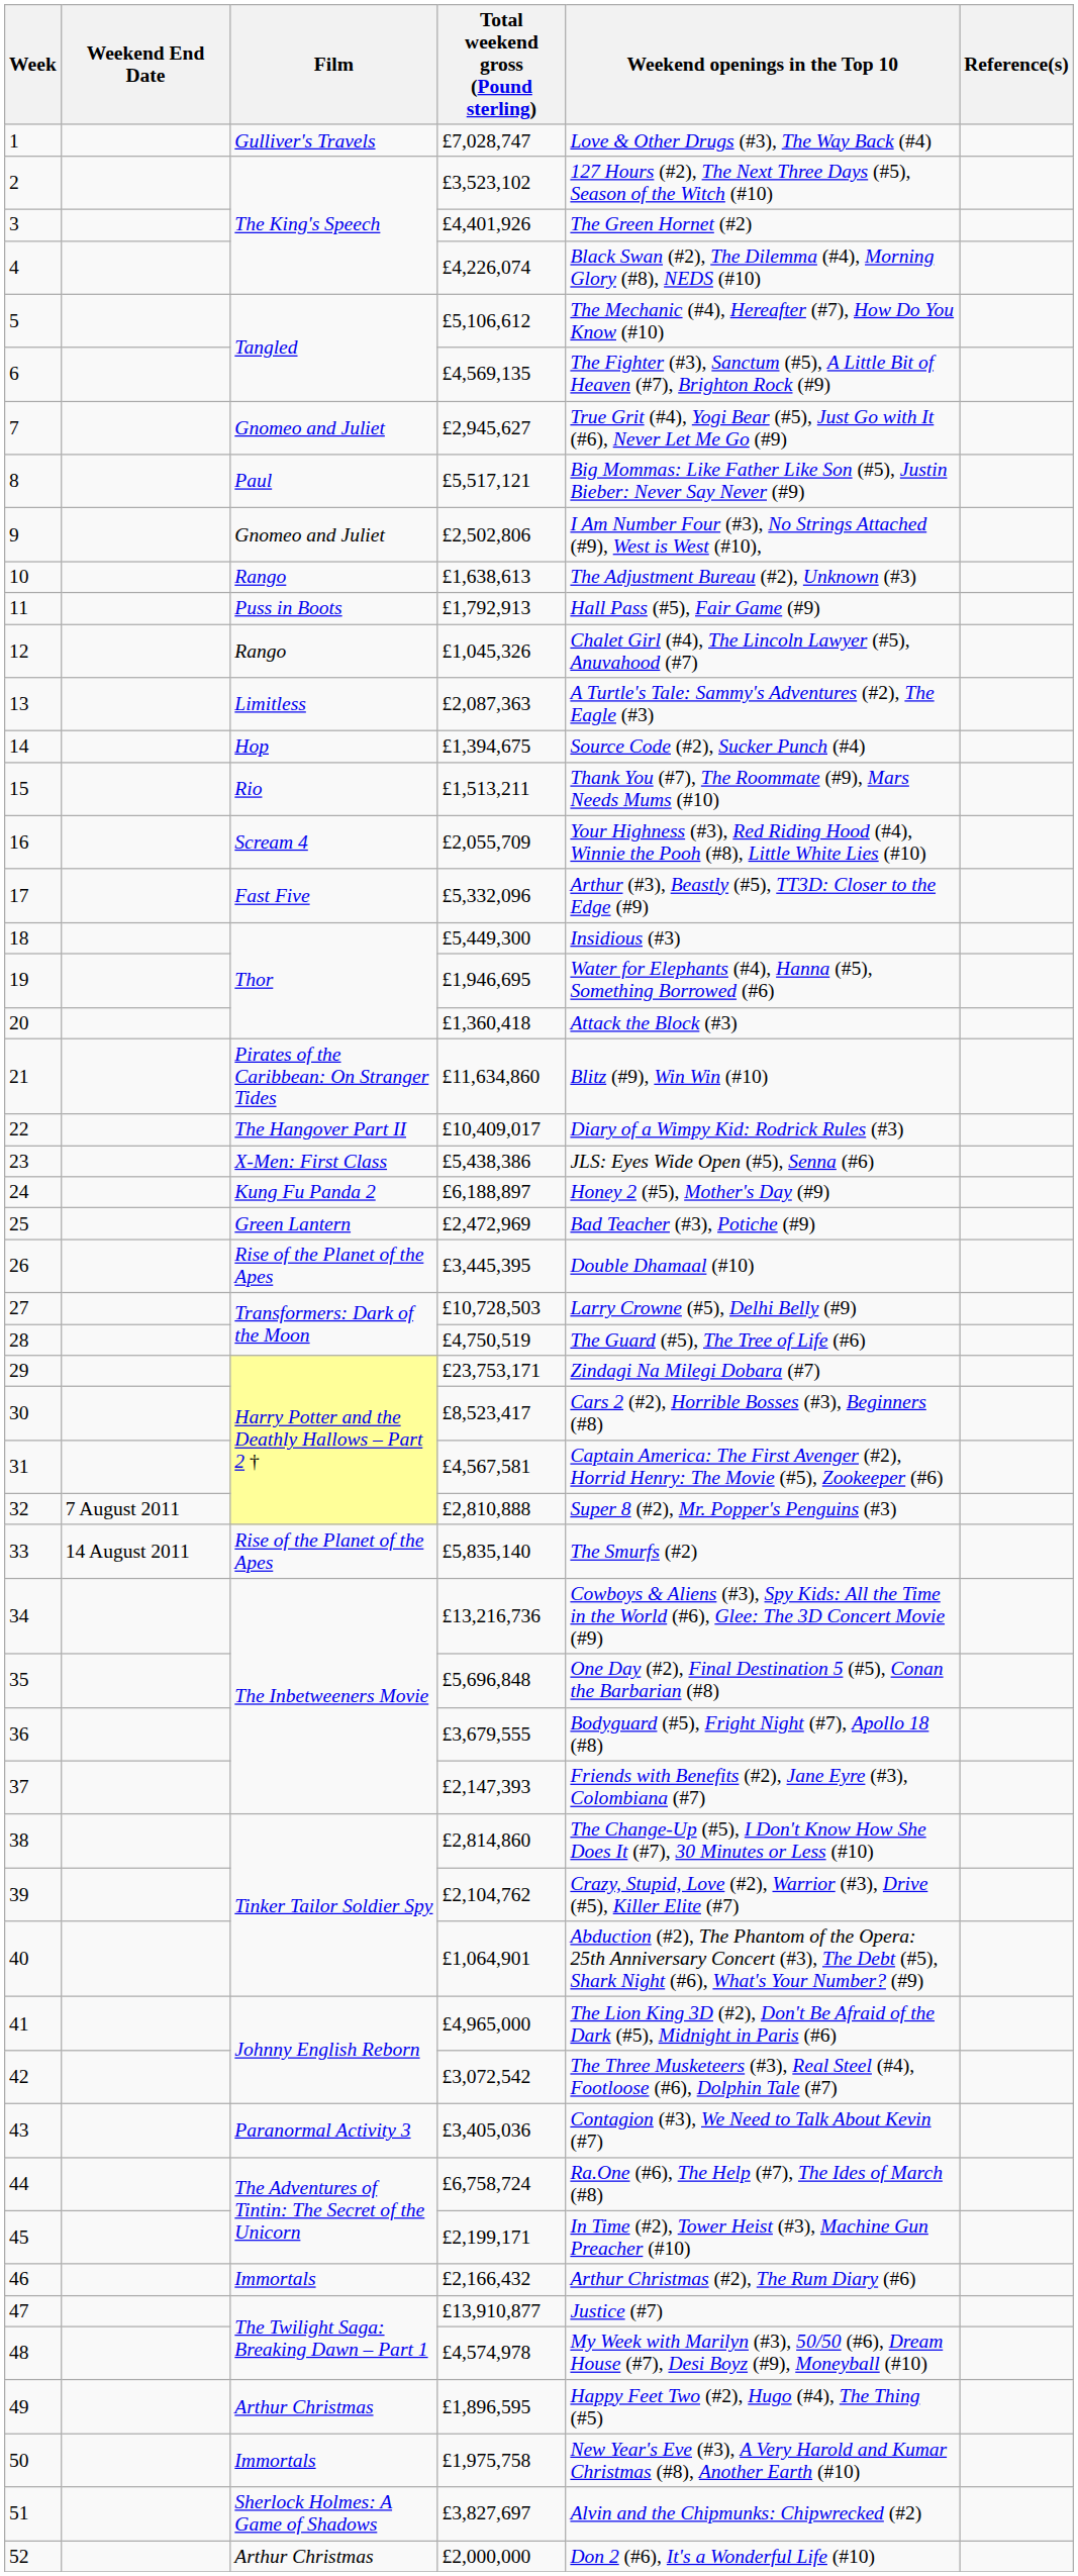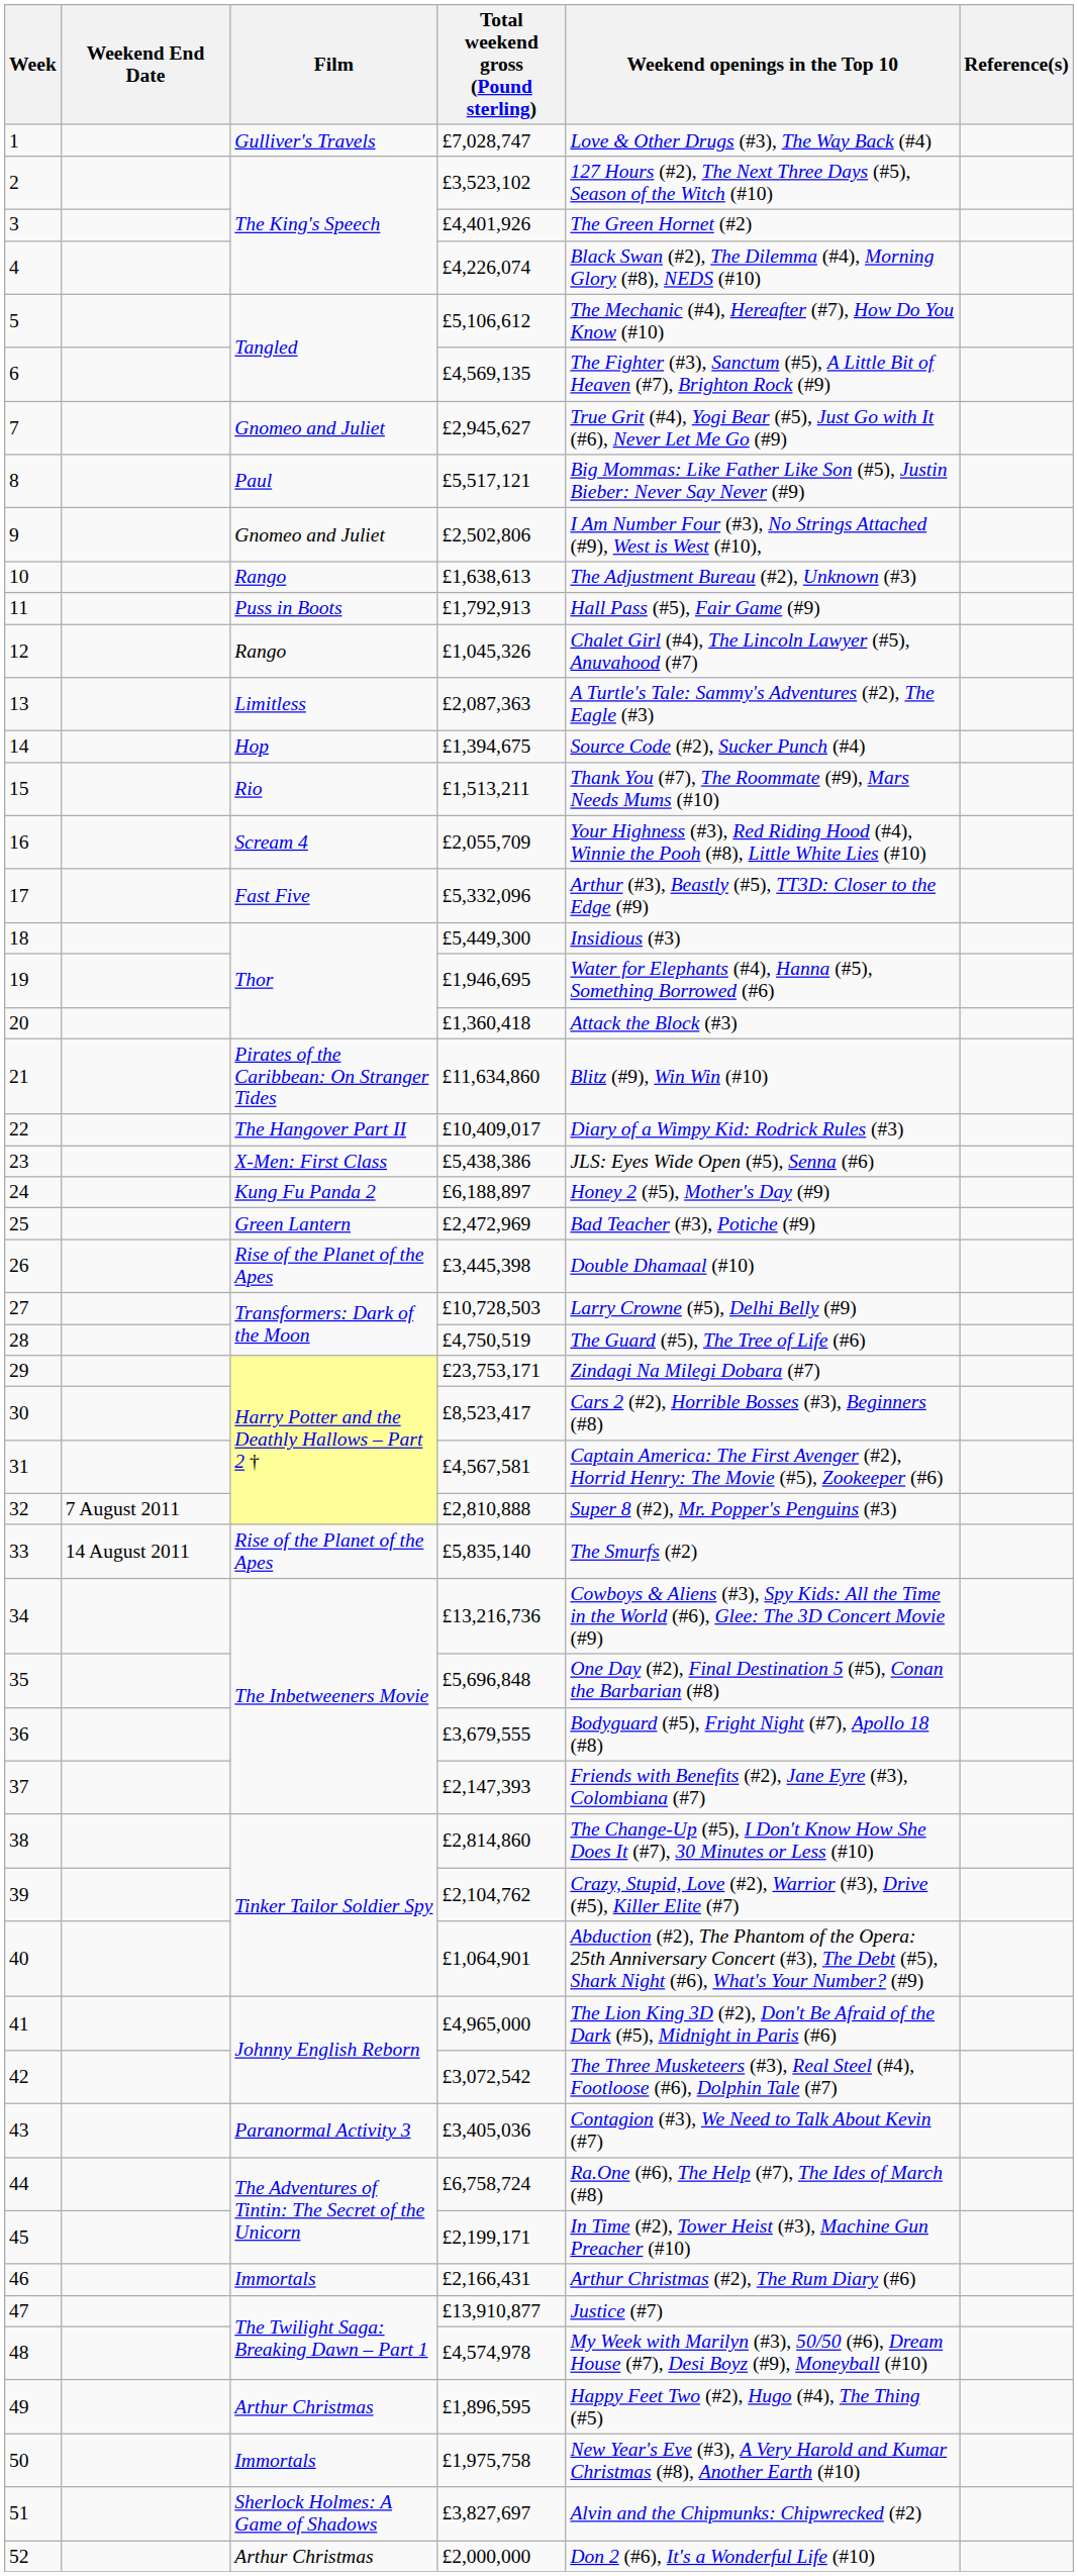 <table class="wikitable sortable">
 <tr>
 <th>Week</th>
 <th abbr="Date" style="width:130px">Weekend End Date</th>
 <th>Film</th>
 <th>Total weekend gross<br>(<a href='#'>Pound sterling</a>)</th>
 <th>Weekend openings in the Top 10</th>
 <th>Reference(s)</th>
 </tr>
 <tr>
 <td>1</td>
 <td></td>
 <td><em><a href='#'>Gulliver's Travels</a></em></td>
 <td>£7,028,747</td>
 <td><em><a href='#'>Love & Other Drugs</a></em> (#3), <em><a href='#'>The Way Back</a></em> (#4)</td>
 <td align="center"></td>
 </tr>
 <tr>
 <td>2</td>
 <td></td>
 <td rowspan="3"><em><a href='#'>The King's Speech</a></em></td>
 <td>£3,523,102</td>
 <td><em><a href='#'>127 Hours</a></em> (#2), <em><a href='#'>The Next Three Days</a></em> (#5), <em><a href='#'>Season of the Witch</a></em> (#10)</td>
 <td align="center"></td>
 </tr>
 <tr>
 <td>3</td>
 <td></td>
 <td>£4,401,926</td>
 <td><em><a href='#'>The Green Hornet</a></em> (#2)</td>
 <td align="center"></td>
 </tr>
 <tr>
 <td>4</td>
 <td></td>
 <td>£4,226,074</td>
 <td><em><a href='#'>Black Swan</a></em> (#2), <em><a href='#'>The Dilemma</a></em> (#4), <em><a href='#'>Morning Glory</a></em> (#8), <em><a href='#'>NEDS</a></em> (#10)</td>
 <td align="center"></td>
 </tr>
 <tr>
 <td>5</td>
 <td></td>
 <td rowspan="2"><em><a href='#'>Tangled</a></em></td>
 <td>£5,106,612</td>
 <td><em><a href='#'>The Mechanic</a></em> (#4), <em><a href='#'>Hereafter</a></em> (#7), <em><a href='#'>How Do You Know</a></em> (#10)</td>
 <td align="center"></td>
 </tr>
 <tr>
 <td>6</td>
 <td></td>
 <td>£4,569,135</td>
 <td><em><a href='#'>The Fighter</a></em> (#3), <em><a href='#'>Sanctum</a></em> (#5), <em><a href='#'>A Little Bit of Heaven</a></em> (#7), <em><a href='#'>Brighton Rock</a></em> (#9)</td>
 <td align="center"></td>
 </tr>
 <tr>
 <td>7</td>
 <td></td>
 <td><em><a href='#'>Gnomeo and Juliet</a></em></td>
 <td>£2,945,627</td>
 <td><em><a href='#'>True Grit</a></em> (#4), <em><a href='#'>Yogi Bear</a></em> (#5), <em><a href='#'>Just Go with It</a></em> (#6), <em><a href='#'>Never Let Me Go</a></em> (#9)</td>
 <td align="center"></td>
 </tr>
 <tr>
 <td>8</td>
 <td></td>
 <td><em><a href='#'>Paul</a></em></td>
 <td>£5,517,121</td>
 <td><em><a href='#'>Big Mommas: Like Father Like Son</a></em> (#5), <em><a href='#'>Justin Bieber: Never Say Never</a></em> (#9)</td>
 <td align="center"></td>
 </tr>
 <tr>
 <td>9</td>
 <td></td>
 <td><em>Gnomeo and Juliet</em></td>
 <td>£2,502,806</td>
 <td><em><a href='#'>I Am Number Four</a></em> (#3), <em><a href='#'>No Strings Attached</a></em> (#9), <em><a href='#'>West is West</a></em> (#10),</td>
 <td align="center"></td>
 </tr>
 <tr>
 <td>10</td>
 <td></td>
 <td><em><a href='#'>Rango</a></em></td>
 <td>£1,638,613</td>
 <td><em><a href='#'>The Adjustment Bureau</a></em> (#2), <em><a href='#'>Unknown</a></em> (#3)</td>
 <td align="center"></td>
 </tr>
 <tr>
 <td>11</td>
 <td></td>
 <td><em><a href='#'>Puss in Boots</a></em></td>
 <td>£1,792,913</td>
 <td><em><a href='#'>Hall Pass</a></em> (#5), <em><a href='#'>Fair Game</a></em> (#9)</td>
 <td align="center"></td>
 </tr>
 <tr>
 <td>12</td>
 <td></td>
 <td><em>Rango</em></td>
 <td>£1,045,326</td>
 <td><em><a href='#'>Chalet Girl</a></em> (#4), <em><a href='#'>The Lincoln Lawyer</a></em> (#5), <em><a href='#'>Anuvahood</a></em> (#7)</td>
 <td align="center"></td>
 </tr>
 <tr>
 <td>13</td>
 <td></td>
 <td><em><a href='#'>Limitless</a></em></td>
 <td>£2,087,363</td>
 <td><em><a href='#'>A Turtle's Tale: Sammy's Adventures</a></em> (#2), <em><a href='#'>The Eagle</a></em> (#3)</td>
 <td align="center"></td>
 </tr>
 <tr>
 <td>14</td>
 <td></td>
 <td><em><a href='#'>Hop</a></em></td>
 <td>£1,394,675</td>
 <td><em><a href='#'>Source Code</a></em> (#2), <em><a href='#'>Sucker Punch</a></em> (#4)</td>
 <td align="center"></td>
 </tr>
 <tr>
 <td>15</td>
 <td></td>
 <td><em><a href='#'>Rio</a></em></td>
 <td>£1,513,211</td>
 <td><em><a href='#'>Thank You</a></em> (#7), <em><a href='#'>The Roommate</a></em> (#9), <em><a href='#'>Mars Needs Mums</a></em> (#10)</td>
 <td align="center"></td>
 </tr>
 <tr>
 <td>16</td>
 <td></td>
 <td><em><a href='#'>Scream 4</a></em></td>
 <td>£2,055,709</td>
 <td><em><a href='#'>Your Highness</a></em> (#3), <em><a href='#'>Red Riding Hood</a></em> (#4), <em><a href='#'>Winnie the Pooh</a></em> (#8), <em><a href='#'>Little White Lies</a></em> (#10)</td>
 <td align="center"></td>
 </tr>
 <tr>
 <td>17</td>
 <td></td>
 <td><em><a href='#'>Fast Five</a></em></td>
 <td>£5,332,096</td>
 <td><em><a href='#'>Arthur</a></em> (#3), <em><a href='#'>Beastly</a></em> (#5), <em><a href='#'>TT3D: Closer to the Edge</a></em> (#9)</td>
 <td align="center"></td>
 </tr>
 <tr>
 <td>18</td>
 <td></td>
 <td rowspan="3"><em><a href='#'>Thor</a></em></td>
 <td>£5,449,300</td>
 <td><em><a href='#'>Insidious</a></em> (#3)</td>
 <td align="center"></td>
 </tr>
 <tr>
 <td>19</td>
 <td></td>
 <td>£1,946,695</td>
 <td><em><a href='#'>Water for Elephants</a></em> (#4), <em><a href='#'>Hanna</a></em> (#5), <em><a href='#'>Something Borrowed</a></em> (#6)</td>
 <td align="center"></td>
 </tr>
 <tr>
 <td>20</td>
 <td></td>
 <td>£1,360,418</td>
 <td><em><a href='#'>Attack the Block</a></em> (#3)</td>
 <td align="center"></td>
 </tr>
 <tr>
 <td>21</td>
 <td></td>
 <td><em><a href='#'>Pirates of the Caribbean: On Stranger Tides</a></em></td>
 <td>£11,634,860</td>
 <td><em><a href='#'>Blitz</a></em> (#9), <em><a href='#'>Win Win</a></em> (#10)</td>
 <td align="center"></td>
 </tr>
 <tr>
 <td>22</td>
 <td></td>
 <td><em><a href='#'>The Hangover Part II</a></em></td>
 <td>£10,409,017</td>
 <td><em><a href='#'>Diary of a Wimpy Kid: Rodrick Rules</a></em> (#3)</td>
 <td align="center"></td>
 </tr>
 <tr>
 <td>23</td>
 <td></td>
 <td><em><a href='#'>X-Men: First Class</a></em></td>
 <td>£5,438,386</td>
 <td><em>JLS: Eyes Wide Open</em> (#5), <em><a href='#'>Senna</a></em> (#6)</td>
 <td align="center"></td>
 </tr>
 <tr>
 <td>24</td>
 <td></td>
 <td><em><a href='#'>Kung Fu Panda 2</a></em></td>
 <td>£6,188,897</td>
 <td><em><a href='#'>Honey 2</a></em> (#5), <em><a href='#'>Mother's Day</a></em> (#9)</td>
 <td align="center"></td>
 </tr>
 <tr>
 <td>25</td>
 <td></td>
 <td><em><a href='#'>Green Lantern</a></em></td>
 <td>£2,472,969</td>
 <td><em><a href='#'>Bad Teacher</a></em> (#3), <em><a href='#'>Potiche</a></em> (#9)</td>
 <td align="center"></td>
 </tr>
 <tr>
 <td>26</td>
 <td></td>
 <td><em><a href='#'>Rise of the Planet of the Apes</a></em></td>
-<td>£3,445,395</td>
+<td>£3,445,398</td>
 <td><em><a href='#'>Double Dhamaal</a></em> (#10)</td>
 <td align="center"></td>
 </tr>
 <tr>
 <td>27</td>
 <td></td>
 <td rowspan="2"><em><a href='#'>Transformers: Dark of the Moon</a></em></td>
 <td>£10,728,503</td>
 <td><em><a href='#'>Larry Crowne</a></em> (#5), <em><a href='#'>Delhi Belly</a></em> (#9)</td>
 <td align="center"></td>
 </tr>
 <tr>
 <td>28</td>
 <td></td>
 <td>£4,750,519</td>
 <td><em><a href='#'>The Guard</a></em> (#5), <em><a href='#'>The Tree of Life</a></em> (#6)</td>
 <td align="center"></td>
 </tr>
 <tr>
 <td>29</td>
 <td></td>
 <td rowspan="4" style="background-color:#FFFF99"><em><a href='#'>Harry Potter and the Deathly Hallows – Part 2</a></em> †</td>
 <td>£23,753,171</td>
 <td><em><a href='#'>Zindagi Na Milegi Dobara</a></em> (#7)</td>
 <td align="center"></td>
 </tr>
 <tr>
 <td>30</td>
 <td></td>
 <td>£8,523,417</td>
 <td><em><a href='#'>Cars 2</a></em> (#2), <em><a href='#'>Horrible Bosses</a></em> (#3), <em><a href='#'>Beginners</a></em> (#8)</td>
 <td align="center"></td>
 </tr>
 <tr>
 <td>31</td>
 <td></td>
 <td>£4,567,581</td>
 <td><em><a href='#'>Captain America: The First Avenger</a></em> (#2), <em><a href='#'>Horrid Henry: The Movie</a></em> (#5), <em><a href='#'>Zookeeper</a></em> (#6)</td>
 <td align="center"></td>
 </tr>
 <tr>
 <td>32</td>
 <td>7 August 2011</td>
 <td>£2,810,888</td>
 <td><em><a href='#'>Super 8</a></em> (#2), <em><a href='#'>Mr. Popper's Penguins</a></em> (#3)</td>
 <td align="center"></td>
 </tr>
 <tr>
 <td>33</td>
 <td>14 August 2011</td>
 <td><em><a href='#'>Rise of the Planet of the Apes</a></em></td>
 <td>£5,835,140</td>
 <td><em><a href='#'>The Smurfs</a></em> (#2)</td>
 <td align="center"></td>
 </tr>
 <tr>
 <td>34</td>
 <td></td>
 <td rowspan="4"><em><a href='#'>The Inbetweeners Movie</a></em></td>
 <td>£13,216,736</td>
 <td><em><a href='#'>Cowboys & Aliens</a></em> (#3), <em><a href='#'>Spy Kids: All the Time in the World</a></em> (#6), <em><a href='#'>Glee: The 3D Concert Movie</a></em> (#9)</td>
 <td align="center"></td>
 </tr>
 <tr>
 <td>35</td>
 <td></td>
 <td>£5,696,848</td>
 <td><em><a href='#'>One Day</a></em> (#2), <em><a href='#'>Final Destination 5</a></em> (#5), <em><a href='#'>Conan the Barbarian</a></em> (#8)</td>
 <td align="center"></td>
 </tr>
 <tr>
 <td>36</td>
 <td></td>
 <td>£3,679,555</td>
 <td><em><a href='#'>Bodyguard</a></em> (#5), <em><a href='#'>Fright Night</a></em> (#7), <em><a href='#'>Apollo 18</a></em> (#8)</td>
 <td align="center"></td>
 </tr>
 <tr>
 <td>37</td>
 <td></td>
 <td>£2,147,393</td>
 <td><em><a href='#'>Friends with Benefits</a></em> (#2), <em><a href='#'>Jane Eyre</a></em> (#3), <em><a href='#'>Colombiana</a></em> (#7)</td>
 <td align="center"></td>
 </tr>
 <tr>
 <td>38</td>
 <td></td>
 <td rowspan="3"><em><a href='#'>Tinker Tailor Soldier Spy</a></em></td>
 <td>£2,814,860</td>
 <td><em><a href='#'>The Change-Up</a></em> (#5), <em><a href='#'>I Don't Know How She Does It</a></em> (#7), <em><a href='#'>30 Minutes or Less</a></em> (#10)</td>
 <td align="center"></td>
 </tr>
 <tr>
 <td>39</td>
 <td></td>
 <td>£2,104,762</td>
 <td><em><a href='#'>Crazy, Stupid, Love</a></em> (#2), <em><a href='#'>Warrior</a></em> (#3), <em><a href='#'>Drive</a></em> (#5), <em><a href='#'>Killer Elite</a></em> (#7)</td>
 <td align="center"></td>
 </tr>
 <tr>
 <td>40</td>
 <td></td>
 <td>£1,064,901</td>
 <td><em><a href='#'>Abduction</a></em> (#2), <em>The Phantom of the Opera: 25th Anniversary Concert</em> (#3), <em><a href='#'>The Debt</a></em> (#5), <em><a href='#'>Shark Night</a></em> (#6), <em><a href='#'>What's Your Number?</a></em> (#9)</td>
 <td align="center"></td>
 </tr>
 <tr>
 <td>41</td>
 <td></td>
 <td rowspan="2"><em><a href='#'>Johnny English Reborn</a></em></td>
 <td>£4,965,000</td>
 <td><em><a href='#'>The Lion King 3D</a></em> (#2), <em><a href='#'>Don't Be Afraid of the Dark</a></em> (#5), <em><a href='#'>Midnight in Paris</a></em> (#6)</td>
 <td align="center"></td>
 </tr>
 <tr>
 <td>42</td>
 <td></td>
 <td>£3,072,542</td>
 <td><em><a href='#'>The Three Musketeers</a></em> (#3), <em><a href='#'>Real Steel</a></em> (#4), <em><a href='#'>Footloose</a></em> (#6), <em><a href='#'>Dolphin Tale</a></em> (#7)</td>
 <td align="center"></td>
 </tr>
 <tr>
 <td>43</td>
 <td></td>
 <td><em><a href='#'>Paranormal Activity 3</a></em></td>
 <td>£3,405,036</td>
 <td><em><a href='#'>Contagion</a></em> (#3), <em><a href='#'>We Need to Talk About Kevin</a></em> (#7)</td>
 <td align="center"></td>
 </tr>
 <tr>
 <td>44</td>
 <td></td>
 <td rowspan="2"><em><a href='#'>The Adventures of Tintin: The Secret of the Unicorn</a></em></td>
 <td>£6,758,724</td>
 <td><em><a href='#'>Ra.One</a></em> (#6), <em><a href='#'>The Help</a></em> (#7), <em><a href='#'>The Ides of March</a></em> (#8)</td>
 <td align="center"></td>
 </tr>
 <tr>
 <td>45</td>
 <td></td>
 <td>£2,199,171</td>
 <td><em><a href='#'>In Time</a></em> (#2), <em><a href='#'>Tower Heist</a></em> (#3), <em><a href='#'>Machine Gun Preacher</a></em> (#10)</td>
 <td align="center"></td>
 </tr>
 <tr>
 <td>46</td>
 <td></td>
 <td><em><a href='#'>Immortals</a></em></td>
-<td>£2,166,432</td>
+<td>£2,166,431</td>
 <td><em><a href='#'>Arthur Christmas</a></em> (#2), <em><a href='#'>The Rum Diary</a></em> (#6)</td>
 <td align="center"></td>
 </tr>
 <tr>
 <td>47</td>
 <td></td>
 <td rowspan="2"><em><a href='#'>The Twilight Saga: Breaking Dawn – Part 1</a></em></td>
 <td>£13,910,877</td>
 <td><em><a href='#'>Justice</a></em> (#7)</td>
 <td align="center"></td>
 </tr>
 <tr>
 <td>48</td>
 <td></td>
 <td>£4,574,978</td>
 <td><em><a href='#'>My Week with Marilyn</a></em> (#3), <em><a href='#'>50/50</a></em> (#6), <em><a href='#'>Dream House</a></em> (#7), <em><a href='#'>Desi Boyz</a></em> (#9), <em><a href='#'>Moneyball</a></em> (#10)</td>
 <td align="center"></td>
 </tr>
 <tr>
 <td>49</td>
 <td></td>
 <td><em><a href='#'>Arthur Christmas</a></em></td>
 <td>£1,896,595</td>
 <td><em><a href='#'>Happy Feet Two</a></em> (#2), <em><a href='#'>Hugo</a></em> (#4), <em><a href='#'>The Thing</a></em> (#5)</td>
 <td align="center"></td>
 </tr>
 <tr>
 <td>50</td>
 <td></td>
 <td><em><a href='#'>Immortals</a></em></td>
 <td>£1,975,758</td>
 <td><em><a href='#'>New Year's Eve</a></em> (#3), <em><a href='#'>A Very Harold and Kumar Christmas</a></em> (#8), <em><a href='#'>Another Earth</a></em> (#10)</td>
 <td align="center"></td>
 </tr>
 <tr>
 <td>51</td>
 <td></td>
 <td><em><a href='#'>Sherlock Holmes: A Game of Shadows</a></em></td>
 <td>£3,827,697</td>
 <td><em><a href='#'>Alvin and the Chipmunks: Chipwrecked</a></em> (#2)</td>
 <td align="center"></td>
 </tr>
 <tr>
 <td>52</td>
 <td></td>
 <td><em>Arthur Christmas</em></td>
 <td>£2,000,000</td>
 <td><em><a href='#'>Don 2</a></em> (#6), <em><a href='#'>It's a Wonderful Life</a></em> (#10)</td>
 <td align="center"></td>
 </tr>
 </table>
